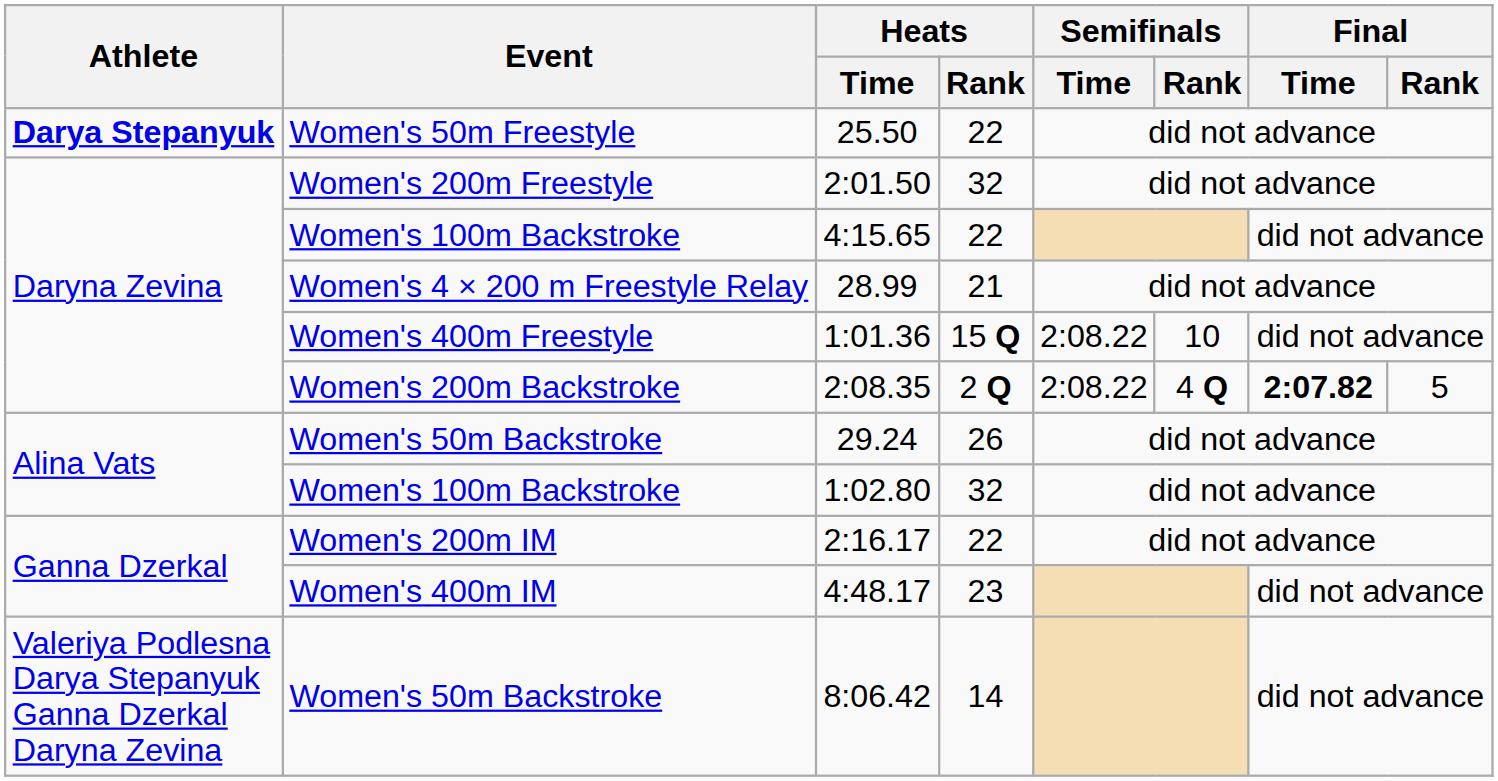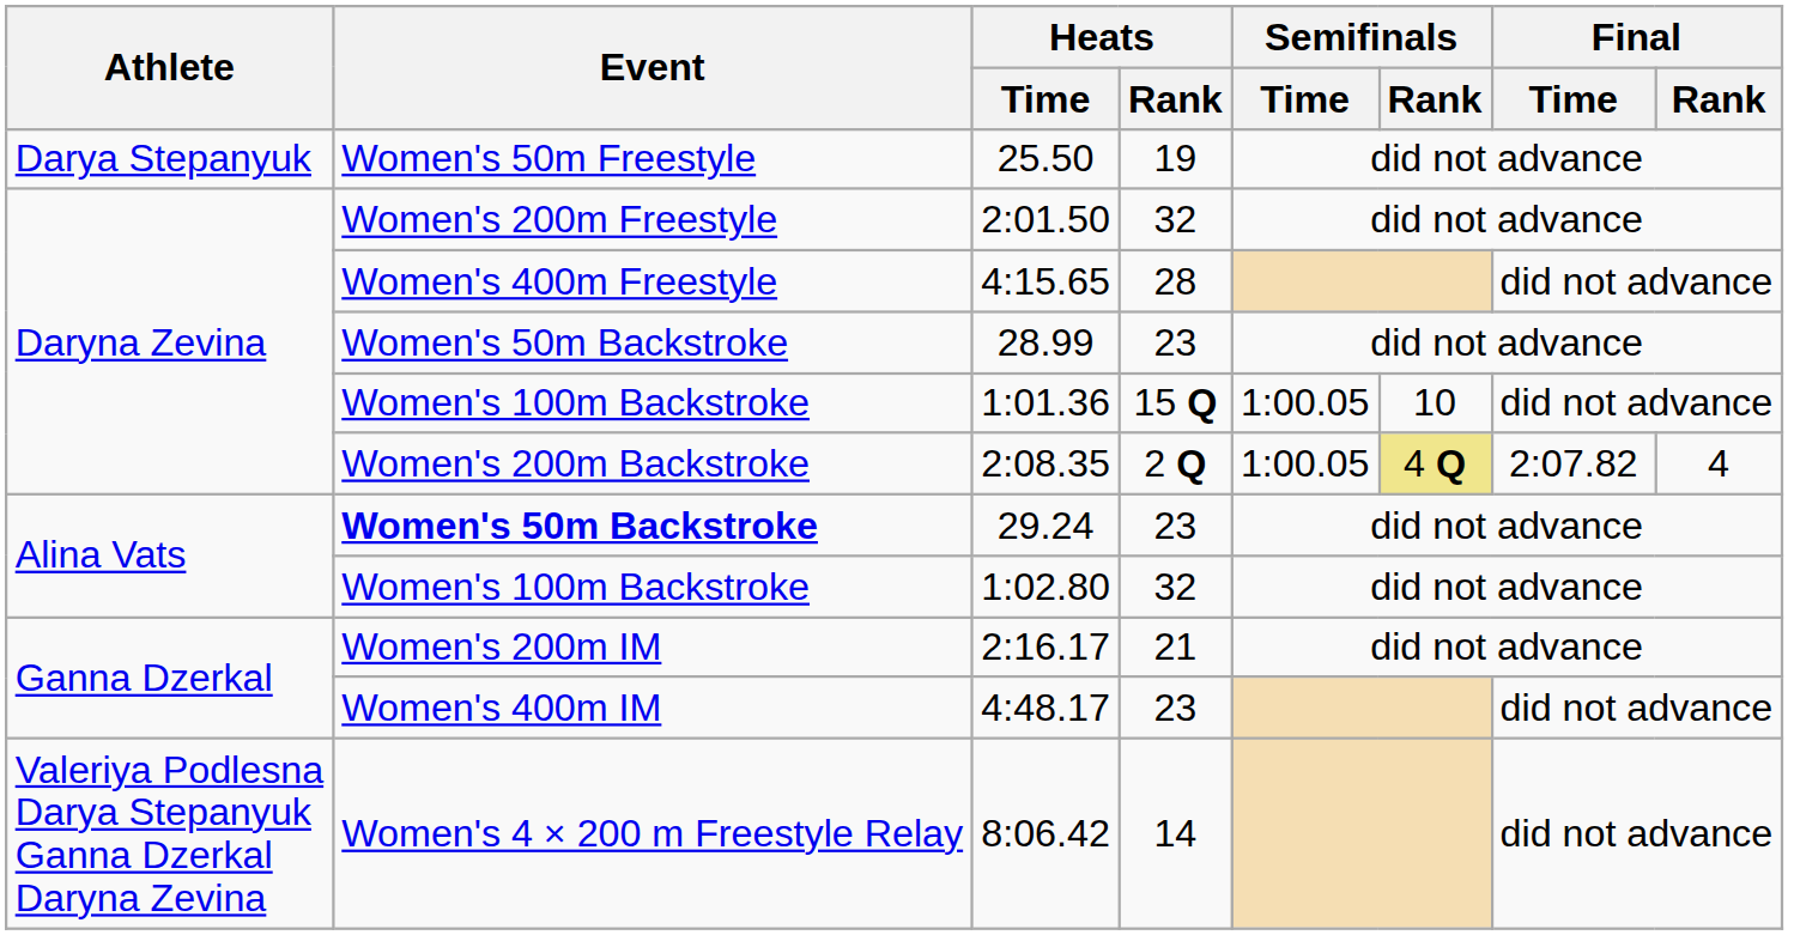 <table class=wikitable style="font-size:90%">
 <tr>
 <th rowspan="2">Athlete</th>
 <th rowspan="2">Event</th>
 <th colspan="2">Heats</th>
 <th colspan="2">Semifinals</th>
 <th colspan="2">Final</th>
 </tr>
 <tr>
 <th>Time</th>
 <th>Rank</th>
 <th>Time</th>
 <th>Rank</th>
 <th>Time</th>
 <th>Rank</th>
 </tr>
 <tr>
-<td rowspan="1"><strong><a href='#'>Darya Stepanyuk</a></strong></td>
+<td rowspan="1"><a href='#'>Darya Stepanyuk</a></td>
 <td><a href='#'>Women's 50m Freestyle</a></td>
 <td align=center>25.50</td>
-<td align=center>22</td>
+<td align=center>19</td>
 <td align=center colspan=4>did not advance</td>
 </tr>
 <tr>
 <td rowspan="5"><a href='#'>Daryna Zevina</a></td>
 <td><a href='#'>Women's 200m Freestyle</a></td>
 <td align=center>2:01.50</td>
 <td align=center>32</td>
 <td align=center colspan=4>did not advance</td>
 </tr>
 <tr>
-<td><a href='#'>Women's 100m Backstroke</a></td>
+<td><a href='#'>Women's 400m Freestyle</a></td>
 <td align=center>4:15.65</td>
-<td align=center>22</td>
+<td align=center>28</td>
 <td colspan= 2 bgcolor="wheat"></td>
 <td align=center colspan=2>did not advance</td>
 </tr>
 <tr>
-<td><a href='#'>Women's 4 × 200 m Freestyle Relay</a></td>
+<td><a href='#'>Women's 50m Backstroke</a></td>
 <td align=center>28.99</td>
-<td align=center>21</td>
+<td align=center>23</td>
 <td align=center colspan=4>did not advance</td>
 </tr>
 <tr>
-<td><a href='#'>Women's 400m Freestyle</a></td>
+<td><a href='#'>Women's 100m Backstroke</a></td>
 <td align=center>1:01.36</td>
 <td align=center>15 <strong>Q</strong></td>
-<td align=center>2:08.22</td>
+<td align=center>1:00.05</td>
 <td align=center>10</td>
 <td align=center colspan=2>did not advance</td>
 </tr>
 <tr>
 <td><a href='#'>Women's 200m Backstroke</a></td>
 <td align=center>2:08.35</td>
 <td align=center>2 <strong>Q</strong></td>
-<td align=center>2:08.22</td>
-<td align=center>4 <strong>Q</strong></td>
-<td align=center><strong>2:07.82</strong></td>
-<td align=center>5</td>
+<td align=center>1:00.05</td>
+<td align=center style="background: khaki;">4 <strong>Q</strong></td>
+<td align=center>2:07.82</td>
+<td align=center>4</td>
 </tr>
 <tr>
 <td rowspan="2"><a href='#'>Alina Vats</a></td>
-<td><a href='#'>Women's 50m Backstroke</a></td>
+<td><strong><a href='#'>Women's 50m Backstroke</a></strong></td>
 <td align=center>29.24</td>
-<td align=center>26</td>
+<td align=center>23</td>
 <td align=center colspan=4>did not advance</td>
 </tr>
 <tr>
 <td><a href='#'>Women's 100m Backstroke</a></td>
 <td align=center>1:02.80</td>
 <td align=center>32</td>
 <td align=center colspan=4>did not advance</td>
 </tr>
 <tr>
 <td rowspan="2"><a href='#'>Ganna Dzerkal</a></td>
 <td><a href='#'>Women's 200m IM</a></td>
 <td align=center>2:16.17</td>
-<td align=center>22</td>
+<td align=center>21</td>
 <td align=center colspan=4>did not advance</td>
 </tr>
 <tr>
 <td><a href='#'>Women's 400m IM</a></td>
 <td align=center>4:48.17</td>
 <td align=center>23</td>
 <td colspan= 2 bgcolor="wheat"></td>
 <td align=center colspan=2>did not advance</td>
 </tr>
 <tr>
 <td rowspan="1"><a href='#'>Valeriya Podlesna</a><br><a href='#'>Darya Stepanyuk</a><br><a href='#'>Ganna Dzerkal</a><br><a href='#'>Daryna Zevina</a></td>
-<td><a href='#'>Women's 50m Backstroke</a></td>
+<td><a href='#'>Women's 4 × 200 m Freestyle Relay</a></td>
 <td align=center>8:06.42</td>
 <td align=center>14</td>
 <td colspan= 2 bgcolor="wheat"></td>
 <td align=center colspan=2>did not advance</td>
 </tr>
 </table>
